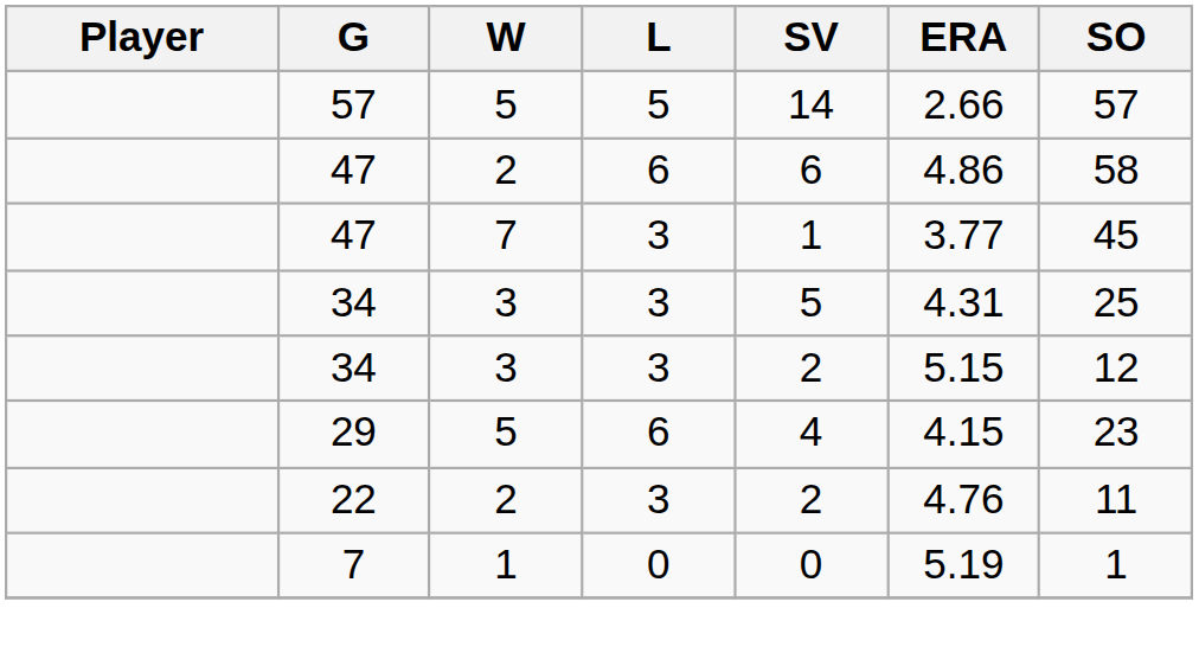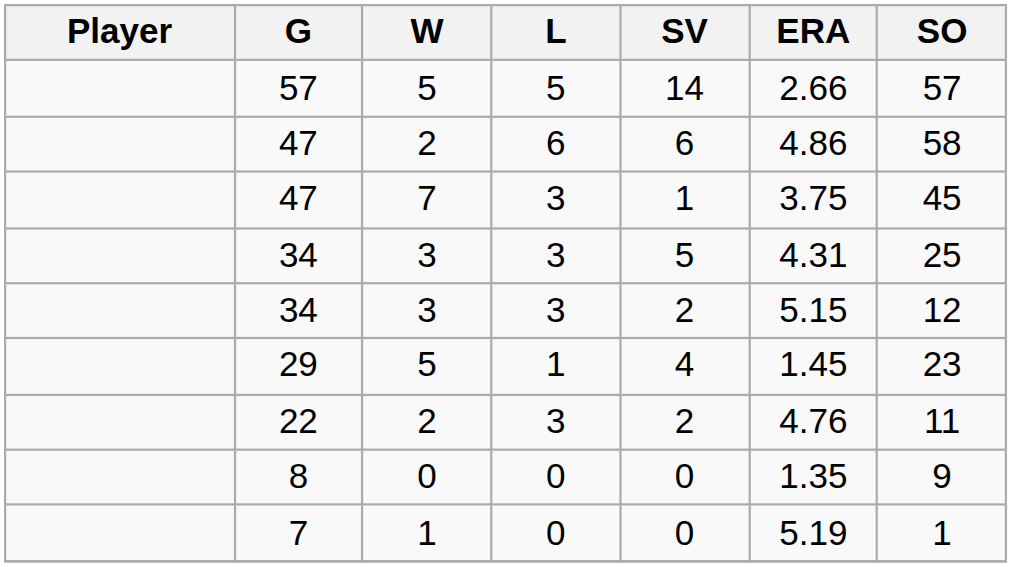 <table class="wikitable sortable">
 <tr>
 <th bgcolor="#DDDDFF" width="16%">Player</th>
 <th bgcolor="#DDDDFF" width="9%">G</th>
 <th bgcolor="#DDDDFF" width="9%">W</th>
 <th bgcolor="#DDDDFF" width="9%">L</th>
 <th bgcolor="#DDDDFF" width="9%">SV</th>
 <th bgcolor="#DDDDFF" width="9%">ERA</th>
 <th bgcolor="#DDDDFF" width="9%">SO</th>
 </tr>
 <tr align="center">
 <td></td>
 <td>57</td>
 <td>5</td>
 <td>5</td>
 <td>14</td>
 <td>2.66</td>
 <td>57</td>
 </tr>
 <tr align="center">
 <td></td>
 <td>47</td>
 <td>2</td>
 <td>6</td>
 <td>6</td>
 <td>4.86</td>
 <td>58</td>
 </tr>
 <tr align="center">
 <td></td>
 <td>47</td>
 <td>7</td>
 <td>3</td>
 <td>1</td>
-<td>3.77</td>
+<td>3.75</td>
 <td>45</td>
 </tr>
 <tr align="center">
 <td></td>
 <td>34</td>
 <td>3</td>
 <td>3</td>
 <td>5</td>
 <td>4.31</td>
 <td>25</td>
 </tr>
 <tr align="center">
 <td></td>
 <td>34</td>
 <td>3</td>
 <td>3</td>
 <td>2</td>
 <td>5.15</td>
 <td>12</td>
 </tr>
 <tr align="center">
 <td></td>
 <td>29</td>
 <td>5</td>
-<td>6</td>
+<td>1</td>
 <td>4</td>
-<td>4.15</td>
+<td>1.45</td>
 <td>23</td>
 </tr>
 <tr align="center">
 <td></td>
 <td>22</td>
 <td>2</td>
 <td>3</td>
 <td>2</td>
 <td>4.76</td>
 <td>11</td>
 </tr>
 <tr align="center">
 <td></td>
+<td>8</td>
+<td>0</td>
+<td>0</td>
+<td>0</td>
+<td>1.35</td>
+<td>9</td>
+</tr>
+<tr align="center">
+<td></td>
 <td>7</td>
 <td>1</td>
 <td>0</td>
 <td>0</td>
 <td>5.19</td>
 <td>1</td>
 </tr>
 <tr align="center">
 </tr>
 </table>
